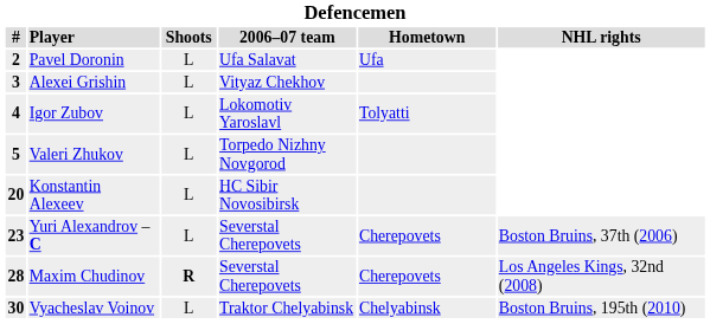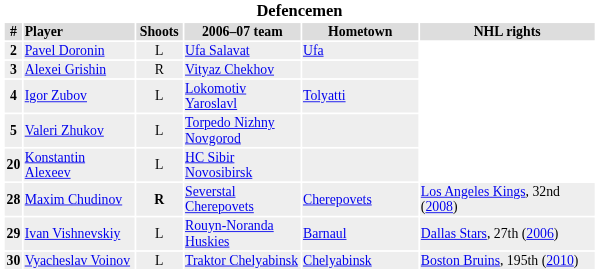 <table width=78%>
 <tr>
 <th colspan=6><div><big>Defencemen</big></div></th>
 </tr>
 <tr bgcolor="#dddddd">
 <th width=3%>#</th>
 <td align=left!!width=10%><strong>Player</strong></td>
 <th width=8%>Shoots</th>
 <th width=20%>2006–07 team</th>
 <th width=20%>Hometown</th>
 <th width=30%>NHL rights</th>
 </tr>
 <tr bgcolor="#eeeeee">
 <td align=center><strong>2</strong></td>
 <td><a href='#'>Pavel Doronin</a></td>
 <td align=center>L</td>
 <td><a href='#'>Ufa Salavat</a></td>
 <td><a href='#'>Ufa</a></td>
 </tr>
 <tr bgcolor="#eeeeee">
 <td align=center><strong>3</strong></td>
 <td><a href='#'>Alexei Grishin</a></td>
-<td align=center>L</td>
+<td align=center>R</td>
 <td><a href='#'>Vityaz Chekhov</a></td>
 <td></td>
 </tr>
 <tr bgcolor="#eeeeee">
 <td align=center><strong>4</strong></td>
 <td><a href='#'>Igor Zubov</a></td>
 <td align=center>L</td>
 <td><a href='#'>Lokomotiv Yaroslavl</a></td>
 <td><a href='#'>Tolyatti</a></td>
 </tr>
 <tr bgcolor="#eeeeee">
 <td align=center><strong>5</strong></td>
 <td><a href='#'>Valeri Zhukov</a></td>
 <td align=center>L</td>
 <td><a href='#'>Torpedo Nizhny Novgorod</a></td>
 <td></td>
 </tr>
 <tr bgcolor="#eeeeee">
 <td align=center><strong>20</strong></td>
 <td><a href='#'>Konstantin Alexeev</a></td>
 <td align=center>L</td>
 <td><a href='#'>HC Sibir Novosibirsk</a></td>
 <td></td>
 </tr>
 <tr bgcolor="#eeeeee">
-<td align=center><strong>23</strong></td>
-<td><a href='#'>Yuri Alexandrov</a> – <strong><a href='#'>C</a></strong></td>
-<td align=center>L</td>
-<td><a href='#'>Severstal Cherepovets</a></td>
-<td><a href='#'>Cherepovets</a></td>
-<td><a href='#'>Boston Bruins</a>, 37th (<a href='#'>2006</a>)</td>
-</tr>
-<tr bgcolor="#eeeeee">
 <td align=center><strong>28</strong></td>
 <td><a href='#'>Maxim Chudinov</a></td>
 <td align=center><strong>R</strong></td>
 <td><a href='#'>Severstal Cherepovets</a></td>
 <td><a href='#'>Cherepovets</a></td>
 <td><a href='#'>Los Angeles Kings</a>, 32nd (<a href='#'>2008</a>)</td>
+</tr>
+<tr bgcolor="#eeeeee">
+<td align=center><strong>29</strong></td>
+<td><a href='#'>Ivan Vishnevskiy</a></td>
+<td align=center>L</td>
+<td><a href='#'>Rouyn-Noranda Huskies</a></td>
+<td><a href='#'>Barnaul</a></td>
+<td><a href='#'>Dallas Stars</a>, 27th (<a href='#'>2006</a>)</td>
 </tr>
 <tr bgcolor="#eeeeee">
 <td align=center><strong>30</strong></td>
 <td><a href='#'>Vyacheslav Voinov</a></td>
 <td align=center>L</td>
 <td><a href='#'>Traktor Chelyabinsk</a></td>
 <td><a href='#'>Chelyabinsk</a></td>
 <td><a href='#'>Boston Bruins</a>, 195th (<a href='#'>2010</a>)</td>
 </tr>
 </table>
